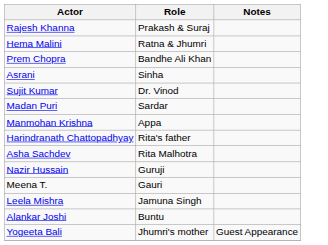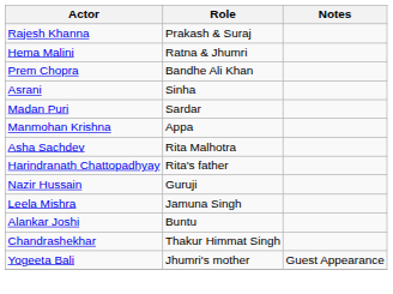 <table class="wikitable">
 <tr>
 <th>Actor</th>
 <th>Role</th>
 <th>Notes</th>
 </tr>
 <tr>
 <td><a href='#'>Rajesh Khanna</a></td>
 <td>Prakash & Suraj</td>
 <td></td>
 </tr>
 <tr>
 <td><a href='#'>Hema Malini</a></td>
 <td>Ratna & Jhumri</td>
 <td></td>
 </tr>
 <tr>
 <td><a href='#'>Prem Chopra</a></td>
 <td>Bandhe Ali Khan</td>
 <td></td>
 </tr>
 <tr>
 <td><a href='#'>Asrani</a></td>
 <td>Sinha</td>
 <td></td>
 </tr>
 <tr>
-<td><a href='#'>Sujit Kumar</a></td>
-<td>Dr. Vinod</td>
-<td></td>
-</tr>
-<tr>
 <td><a href='#'>Madan Puri</a></td>
 <td>Sardar</td>
 <td></td>
 </tr>
 <tr>
 <td><a href='#'>Manmohan Krishna</a></td>
 <td>Appa</td>
 <td></td>
 </tr>
 <tr>
+<td><a href='#'>Asha Sachdev</a></td>
+<td>Rita Malhotra</td>
+<td></td>
+</tr>
+<tr>
 <td><a href='#'>Harindranath Chattopadhyay</a></td>
 <td>Rita's father</td>
 <td></td>
 </tr>
 <tr>
-<td><a href='#'>Asha Sachdev</a></td>
-<td>Rita Malhotra</td>
-<td></td>
-</tr>
-<tr>
 <td><a href='#'>Nazir Hussain</a></td>
 <td>Guruji</td>
-<td></td>
-</tr>
-<tr>
-<td>Meena T.</td>
-<td>Gauri</td>
 <td></td>
 </tr>
 <tr>
 <td><a href='#'>Leela Mishra</a></td>
 <td>Jamuna Singh</td>
 <td></td>
 </tr>
 <tr>
 <td><a href='#'>Alankar Joshi</a></td>
 <td>Buntu</td>
 <td></td>
 </tr>
 <tr>
+<td><a href='#'>Chandrashekhar</a></td>
+<td>Thakur Himmat Singh</td>
+<td></td>
+</tr>
+<tr>
 <td><a href='#'>Yogeeta Bali</a></td>
 <td>Jhumri's mother</td>
 <td>Guest Appearance</td>
 </tr>
 <tr>
 </tr>
 </table>
